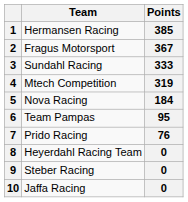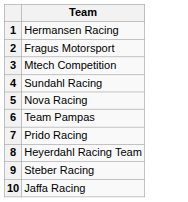 <table class="wikitable" style="text-align:center">
 <tr>
 <th valign="middle"></th>
 <th valign="middle">Team</th>
-<th valign="middle">Points</th>
 </tr>
 <tr>
 <th rowspan="1">1</th>
 <td rowspan="1" align="left"> Hermansen Racing</td>
-<th rowspan="1">385</th>
 </tr>
 <tr>
 <th rowspan="1">2</th>
 <td rowspan="1" align="left"> Fragus Motorsport</td>
-<th rowspan="1">367</th>
 </tr>
 <tr>
 <th rowspan="1">3</th>
-<td rowspan="1" align="left"> Sundahl Racing</td>
-<th rowspan="1">333</th>
+<td rowspan="1" align="left"> Mtech Competition</td>
 </tr>
 <tr>
 <th rowspan="1">4</th>
-<td rowspan="1" align="left"> Mtech Competition</td>
-<th rowspan="1">319</th>
+<td rowspan="1" align="left"> Sundahl Racing</td>
 </tr>
 <tr>
 <th rowspan="1">5</th>
 <td rowspan="1" align="left"> Nova Racing</td>
-<th rowspan="1">184</th>
 </tr>
 <tr>
 <th rowspan="1">6</th>
 <td rowspan="1" align="left"> Team Pampas</td>
-<th rowspan="1">95</th>
 </tr>
 <tr>
 <th rowspan="1">7</th>
 <td rowspan="1" align="left"> Prido Racing</td>
-<th rowspan="1">76</th>
 </tr>
 <tr>
 <th>8</th>
 <td rowspan="1" align="left"> Heyerdahl Racing Team</td>
-<th>0</th>
 </tr>
 <tr>
 <th rowspan="1">9</th>
 <td rowspan="1" align="left"> Steber Racing</td>
-<th rowspan="1">0</th>
 </tr>
 <tr>
 <th rowspan="1">10</th>
 <td rowspan="1" align="left"> Jaffa Racing</td>
-<th rowspan="1">0</th>
 </tr>
 </table>
